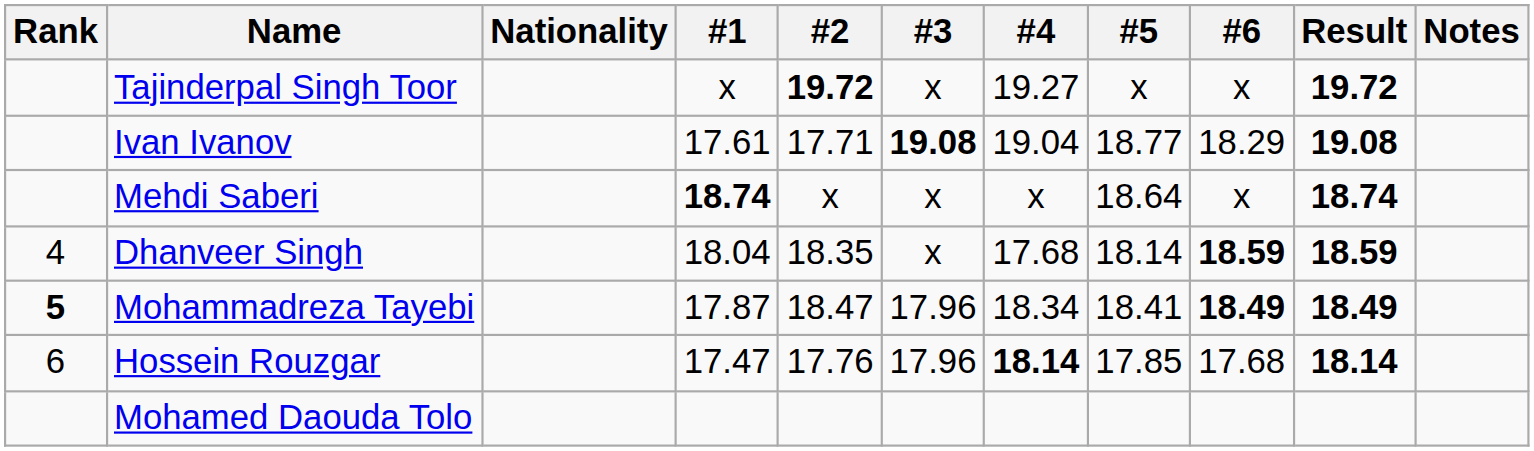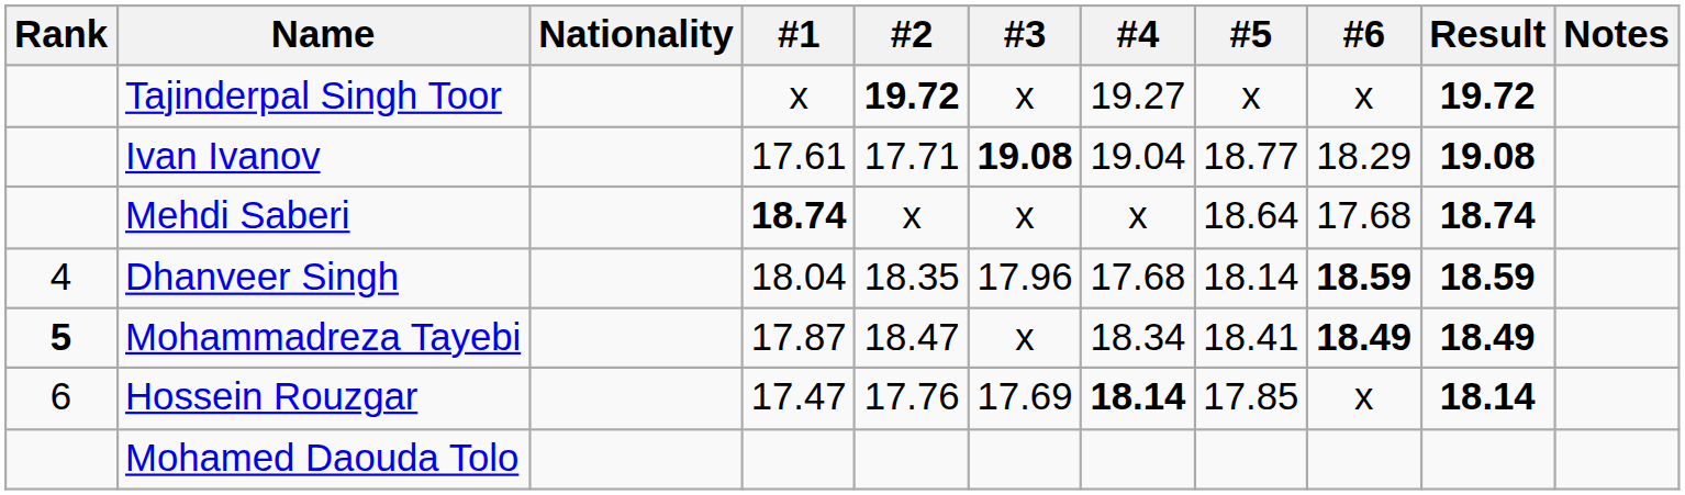 <table class="wikitable sortable" style="text-align:center">
 <tr>
 <th>Rank</th>
 <th>Name</th>
 <th>Nationality</th>
 <th>#1</th>
 <th>#2</th>
 <th>#3</th>
 <th>#4</th>
 <th>#5</th>
 <th>#6</th>
 <th>Result</th>
 <th>Notes</th>
 </tr>
 <tr>
 <td></td>
 <td align=left><a href='#'>Tajinderpal Singh Toor</a></td>
 <td align=left></td>
 <td>x</td>
 <td><strong>19.72</strong></td>
 <td>x</td>
 <td>19.27</td>
 <td>x</td>
 <td>x</td>
 <td><strong>19.72</strong></td>
 <td></td>
 </tr>
 <tr>
 <td></td>
 <td align=left><a href='#'>Ivan Ivanov</a></td>
 <td align=left></td>
 <td>17.61</td>
 <td>17.71</td>
 <td><strong>19.08</strong></td>
 <td>19.04</td>
 <td>18.77</td>
 <td>18.29</td>
 <td><strong>19.08</strong></td>
 <td></td>
 </tr>
 <tr>
 <td></td>
 <td align=left><a href='#'>Mehdi Saberi</a></td>
 <td align=left></td>
 <td><strong>18.74</strong></td>
 <td>x</td>
 <td>x</td>
 <td>x</td>
 <td>18.64</td>
-<td>x</td>
+<td>17.68</td>
 <td><strong>18.74</strong></td>
 <td></td>
 </tr>
 <tr>
 <td>4</td>
 <td align=left><a href='#'>Dhanveer Singh</a></td>
 <td align=left></td>
 <td>18.04</td>
 <td>18.35</td>
-<td>x</td>
+<td>17.96</td>
 <td>17.68</td>
 <td>18.14</td>
 <td><strong>18.59</strong></td>
 <td><strong>18.59</strong></td>
 <td></td>
 </tr>
 <tr>
 <td><strong>5</strong></td>
 <td align=left><a href='#'>Mohammadreza Tayebi</a></td>
 <td align=left></td>
 <td>17.87</td>
 <td>18.47</td>
-<td>17.96</td>
+<td>x</td>
 <td>18.34</td>
 <td>18.41</td>
 <td><strong>18.49</strong></td>
 <td><strong>18.49</strong></td>
 <td></td>
 </tr>
 <tr>
 <td>6</td>
 <td align=left><a href='#'>Hossein Rouzgar</a></td>
 <td align=left></td>
 <td>17.47</td>
 <td>17.76</td>
-<td>17.96</td>
+<td>17.69</td>
 <td><strong>18.14</strong></td>
 <td>17.85</td>
-<td>17.68</td>
+<td>x</td>
 <td><strong>18.14</strong></td>
 <td></td>
 </tr>
 <tr>
 <td></td>
 <td align=left><a href='#'>Mohamed Daouda Tolo</a></td>
 <td align=left></td>
 <td></td>
 <td></td>
 <td></td>
 <td></td>
 <td></td>
 <td></td>
 <td><strong></strong></td>
 <td></td>
 </tr>
 </table>
